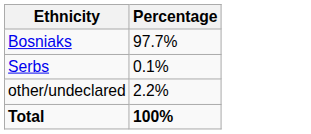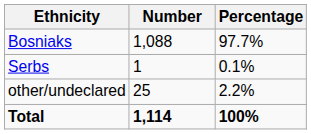 <table class="wikitable">
 <tr>
 <th width="100px">Ethnicity</th>
+<th width="80px">Number</th>
 <th width="80px">Percentage</th>
 </tr>
 <tr>
 <td><a href='#'>Bosniaks</a></td>
+<td>1,088</td>
 <td>97.7%</td>
 </tr>
 <tr>
 <td><a href='#'>Serbs</a></td>
+<td>1</td>
 <td>0.1%</td>
 </tr>
 <tr>
 <td>other/undeclared</td>
+<td>25</td>
 <td>2.2%</td>
 </tr>
 <tr>
 <td><strong>Total</strong></td>
+<td><strong>1,114</strong></td>
 <td><strong>100%</strong></td>
 </tr>
 </table>
